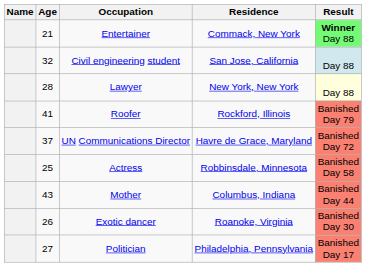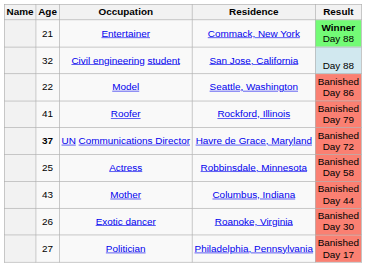 <table class="wikitable sortable" style="text-align:center">
 <tr>
 <th scope="col">Name</th>
 <th scope="col">Age</th>
 <th scope="col" class="unsortable">Occupation</th>
 <th scope="col" class="unsortable">Residence</th>
 <th scope="col" class="unsortable">Result</th>
 </tr>
 <tr>
 <th scope="row"></th>
 <td>21</td>
 <td><a href='#'>Entertainer</a></td>
 <td><a href='#'>Commack, New York</a></td>
 <td bgcolor="73FB76"><strong>Winner</strong><br>Day 88</td>
 </tr>
 <tr>
 <th scope="row"></th>
 <td>32</td>
 <td><a href='#'>Civil engineering</a> <a href='#'>student</a></td>
 <td><a href='#'>San Jose, California</a></td>
 <td bgcolor="D1E8EF"><br>Day 88</td>
 </tr>
 <tr>
 <th scope="row"></th>
-<td>28</td>
-<td><a href='#'>Lawyer</a></td>
-<td><a href='#'>New York, New York</a></td>
-<td bgcolor="FFFFDD"><br>Day 88</td>
+<td>22</td>
+<td><a href='#'>Model</a></td>
+<td><a href='#'>Seattle, Washington</a></td>
+<td bgcolor="salmon">Banished<br>Day 86</td>
 </tr>
 <tr>
 <th scope="row"></th>
 <td>41</td>
 <td><a href='#'>Roofer</a></td>
 <td><a href='#'>Rockford, Illinois</a></td>
 <td bgcolor="salmon">Banished<br>Day 79</td>
 </tr>
 <tr>
 <th scope="row"></th>
-<td>37</td>
+<td><strong>37</strong></td>
 <td><a href='#'>UN</a> <a href='#'>Communications Director</a></td>
 <td><a href='#'>Havre de Grace, Maryland</a></td>
 <td bgcolor="salmon">Banished<br>Day 72</td>
 </tr>
 <tr>
 <th scope="row"></th>
 <td>25</td>
 <td><a href='#'>Actress</a></td>
 <td><a href='#'>Robbinsdale, Minnesota</a></td>
 <td bgcolor="salmon">Banished<br>Day 58</td>
 </tr>
 <tr>
 <th scope="row"></th>
 <td>43</td>
 <td><a href='#'>Mother</a></td>
 <td><a href='#'>Columbus, Indiana</a></td>
 <td bgcolor="salmon">Banished<br>Day 44</td>
 </tr>
 <tr>
 <th scope="row"></th>
 <td>26</td>
 <td><a href='#'>Exotic dancer</a></td>
 <td><a href='#'>Roanoke, Virginia</a></td>
 <td bgcolor="salmon">Banished<br>Day 30</td>
 </tr>
 <tr>
 <th scope="row"></th>
 <td>27</td>
 <td><a href='#'>Politician</a></td>
 <td><a href='#'>Philadelphia, Pennsylvania</a></td>
 <td bgcolor="salmon">Banished<br>Day 17</td>
 </tr>
 </table>
